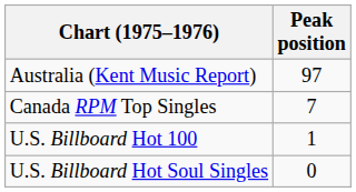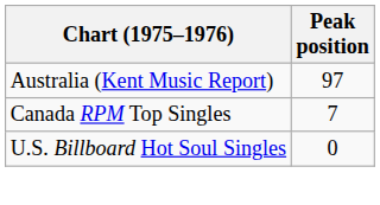 <table class="wikitable">
 <tr>
 <th>Chart (1975–1976)</th>
 <th>Peak<br>position</th>
 </tr>
 <tr>
 <td>Australia (<a href='#'>Kent Music Report</a>)</td>
 <td style="text-align:center;">97</td>
 </tr>
 <tr>
 <td>Canada <em><a href='#'>RPM</a></em> Top Singles</td>
 <td style="text-align:center;">7</td>
 </tr>
 <tr>
-<td>U.S. <em>Billboard</em> <a href='#'>Hot 100</a></td>
-<td style="text-align:center;">1</td>
-</tr>
-<tr>
 <td>U.S. <em>Billboard</em> <a href='#'>Hot Soul Singles</a></td>
 <td style="text-align:center;">0</td>
 </tr>
 </table>
